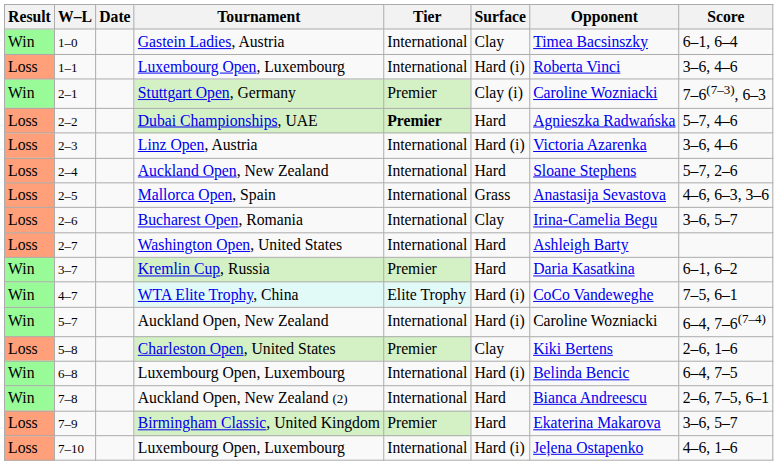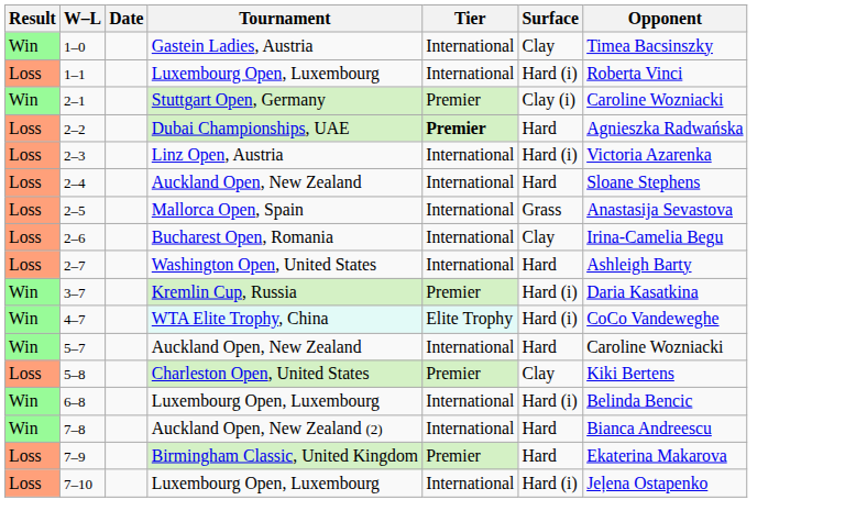 <table class="sortable wikitable nowrap">
 <tr>
 <th>Result</th>
 <th class="unsortable">W–L</th>
 <th>Date</th>
 <th>Tournament</th>
 <th>Tier</th>
 <th>Surface</th>
 <th>Opponent</th>
-<th class="unsortable">Score</th>
 </tr>
 <tr>
 <td style="background:#98fb98;">Win</td>
 <td><small>1–0</small></td>
 <td><a href='#'></a></td>
 <td><a href='#'>Gastein Ladies</a>, Austria</td>
 <td>International</td>
 <td>Clay</td>
 <td> <a href='#'>Timea Bacsinszky</a></td>
-<td>6–1, 6–4</td>
 </tr>
 <tr>
 <td style="background:#ffa07a;">Loss</td>
 <td><small>1–1</small></td>
 <td><a href='#'></a></td>
 <td><a href='#'>Luxembourg Open</a>, Luxembourg</td>
 <td>International</td>
 <td>Hard (i)</td>
 <td> <a href='#'>Roberta Vinci</a></td>
-<td>3–6, 4–6</td>
 </tr>
 <tr>
 <td style="background:#98fb98;">Win</td>
 <td><small>2–1</small></td>
 <td><a href='#'></a></td>
 <td style="background:#d4f1c5;"><a href='#'>Stuttgart Open</a>, Germany</td>
 <td style="background:#d4f1c5;">Premier</td>
 <td>Clay (i)</td>
 <td> <a href='#'>Caroline Wozniacki</a></td>
-<td>7–6<sup>(7–3)</sup>, 6–3</td>
 </tr>
 <tr>
 <td style="background:#ffa07a;">Loss</td>
 <td><small>2–2</small></td>
 <td><a href='#'></a></td>
 <td style="background:#d4f1c5;"><a href='#'>Dubai Championships</a>, UAE</td>
 <td style="background:#d4f1c5;"><strong>Premier</strong></td>
 <td>Hard</td>
 <td> <a href='#'>Agnieszka Radwańska</a></td>
-<td>5–7, 4–6</td>
 </tr>
 <tr>
 <td style="background:#ffa07a;">Loss</td>
 <td><small>2–3</small></td>
 <td><a href='#'></a></td>
 <td><a href='#'>Linz Open</a>, Austria</td>
 <td>International</td>
 <td>Hard (i)</td>
 <td> <a href='#'>Victoria Azarenka</a></td>
-<td>3–6, 4–6</td>
 </tr>
 <tr>
 <td style="background:#ffa07a;">Loss</td>
 <td><small>2–4</small></td>
 <td><a href='#'></a></td>
 <td><a href='#'>Auckland Open</a>, New Zealand</td>
 <td>International</td>
 <td>Hard</td>
 <td> <a href='#'>Sloane Stephens</a></td>
-<td>5–7, 2–6</td>
 </tr>
 <tr>
 <td style="background:#ffa07a;">Loss</td>
 <td><small>2–5</small></td>
 <td><a href='#'></a></td>
 <td><a href='#'>Mallorca Open</a>, Spain</td>
 <td>International</td>
 <td>Grass</td>
 <td> <a href='#'>Anastasija Sevastova</a></td>
-<td>4–6, 6–3, 3–6</td>
 </tr>
 <tr>
 <td style="background:#ffa07a;">Loss</td>
 <td><small>2–6</small></td>
 <td><a href='#'></a></td>
 <td><a href='#'>Bucharest Open</a>, Romania</td>
 <td>International</td>
 <td>Clay</td>
 <td> <a href='#'>Irina-Camelia Begu</a></td>
-<td>3–6, 5–7</td>
 </tr>
 <tr>
 <td style="background:#ffa07a;">Loss</td>
 <td><small>2–7</small></td>
 <td><a href='#'></a></td>
 <td><a href='#'>Washington Open</a>, United States</td>
 <td>International</td>
 <td>Hard</td>
 <td> <a href='#'>Ashleigh Barty</a></td>
-<td></td>
 </tr>
 <tr>
 <td style="background:#98fb98;">Win</td>
 <td><small>3–7</small></td>
 <td><a href='#'></a></td>
 <td style="background:#d4f1c5;"><a href='#'>Kremlin Cup</a>, Russia</td>
 <td style="background:#d4f1c5;">Premier</td>
-<td>Hard</td>
+<td>Hard (i)</td>
 <td> <a href='#'>Daria Kasatkina</a></td>
-<td>6–1, 6–2</td>
 </tr>
 <tr>
 <td style="background:#98fb98;">Win</td>
 <td><small>4–7</small></td>
 <td><a href='#'></a></td>
 <td style="background:#e2faf7;"><a href='#'>WTA Elite Trophy</a>, China</td>
 <td style="background:#e2faf7;">Elite Trophy</td>
 <td>Hard (i)</td>
 <td> <a href='#'>CoCo Vandeweghe</a></td>
-<td>7–5, 6–1</td>
 </tr>
 <tr>
 <td style="background:#98fb98;">Win</td>
 <td><small>5–7</small></td>
 <td><a href='#'></a></td>
 <td>Auckland Open, New Zealand</td>
 <td>International</td>
-<td>Hard (i)</td>
+<td>Hard</td>
 <td> Caroline Wozniacki</td>
-<td>6–4, 7–6<sup>(7–4)</sup></td>
 </tr>
 <tr>
 <td style="background:#ffa07a;">Loss</td>
 <td><small>5–8</small></td>
 <td><a href='#'></a></td>
 <td bgcolor=d4f1c5><a href='#'>Charleston Open</a>, United States</td>
 <td bgcolor=d4f1c5>Premier</td>
 <td>Clay</td>
 <td> <a href='#'>Kiki Bertens</a></td>
-<td>2–6, 1–6</td>
 </tr>
 <tr>
 <td style="background:#98fb98;">Win</td>
 <td><small>6–8</small></td>
 <td><a href='#'></a></td>
 <td>Luxembourg Open, Luxembourg</td>
 <td>International</td>
 <td>Hard (i)</td>
 <td> <a href='#'>Belinda Bencic</a></td>
-<td>6–4, 7–5</td>
 </tr>
 <tr>
 <td style="background:#98fb98;">Win</td>
 <td><small>7–8</small></td>
 <td><a href='#'></a></td>
 <td>Auckland Open, New Zealand <small>(2)</small></td>
 <td>International</td>
 <td>Hard</td>
 <td> <a href='#'>Bianca Andreescu</a></td>
-<td>2–6, 7–5, 6–1</td>
 </tr>
 <tr>
 <td style="background:#ffa07a;">Loss</td>
 <td><small>7–9</small></td>
 <td><a href='#'></a></td>
 <td style="background:#d4f1c5;"><a href='#'>Birmingham Classic</a>, United Kingdom</td>
 <td style="background:#d4f1c5;">Premier</td>
 <td>Hard</td>
 <td> <a href='#'>Ekaterina Makarova</a></td>
-<td>3–6, 5–7</td>
 </tr>
 <tr>
 <td style="background:#ffa07a;">Loss</td>
 <td><small>7–10</small></td>
 <td><a href='#'></a></td>
 <td>Luxembourg Open, Luxembourg</td>
 <td>International</td>
 <td>Hard (i)</td>
 <td> <a href='#'>Jeļena Ostapenko</a></td>
-<td>4–6, 1–6</td>
 </tr>
 </table>
